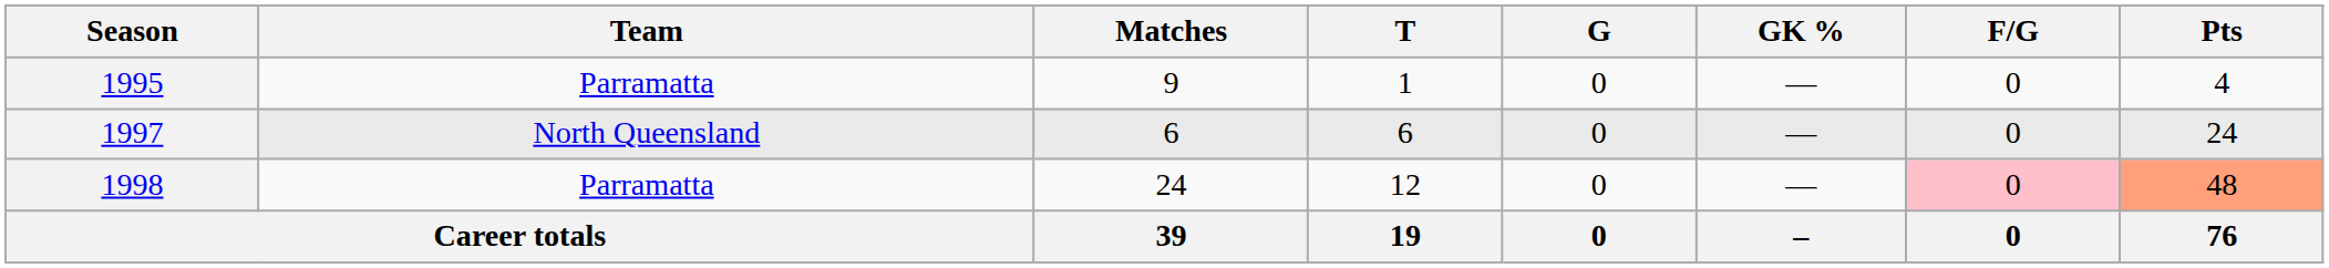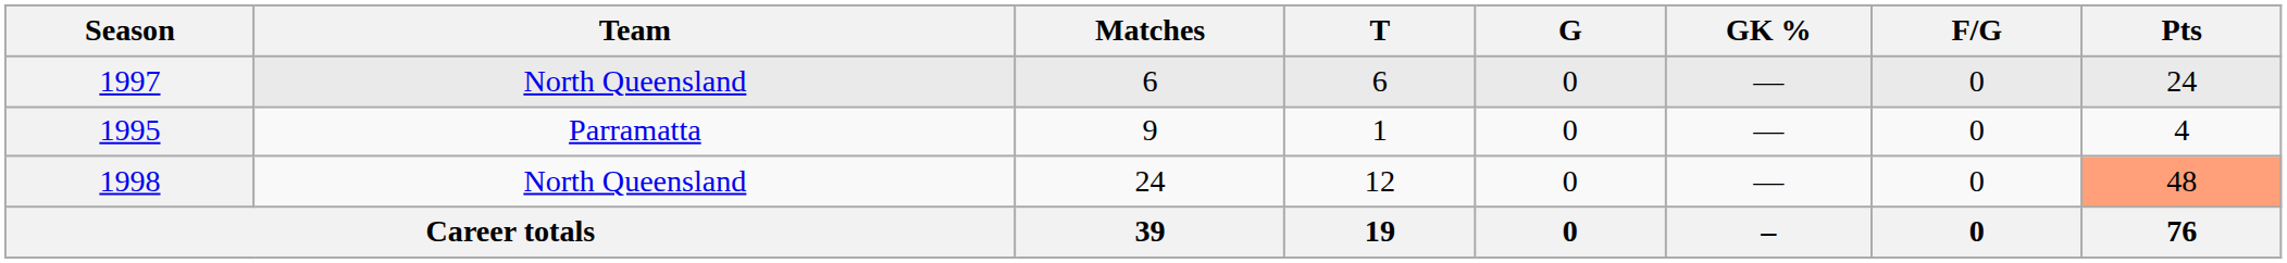 <table class="wikitable sortable"  style="font-size:90%; text-align:center; width:85%;">
 <tr>
 <th width=2%>Season</th>
 <th width=8%>Team</th>
 <th width=2%>Matches</th>
 <th width=2%>T</th>
 <th width=2%>G</th>
 <th width=2%>GK %</th>
 <th width=2%>F/G</th>
 <th width=2%>Pts</th>
-</tr>
-<tr>
-<th scope="row" style="text-align:center; font-weight:normal"><a href='#'>1995</a></th>
-<td style="text-align:center;"> <a href='#'>Parramatta</a></td>
-<td>9</td>
-<td>1</td>
-<td>0</td>
-<td>—</td>
-<td>0</td>
-<td>4</td>
 </tr>
 <tr style="background-color: #EAEAEA">
 <th scope="row" style="text-align:center; font-weight:normal"><a href='#'>1997</a></th>
 <td style="text-align:center;"> <a href='#'>North Queensland</a></td>
 <td>6</td>
 <td>6</td>
 <td>0</td>
 <td>—</td>
 <td>0</td>
 <td>24</td>
 </tr>
 <tr>
+<th scope="row" style="text-align:center; font-weight:normal"><a href='#'>1995</a></th>
+<td style="text-align:center;"> <a href='#'>Parramatta</a></td>
+<td>9</td>
+<td>1</td>
+<td>0</td>
+<td>—</td>
+<td>0</td>
+<td>4</td>
+</tr>
+<tr>
 <th scope="row" style="text-align:center; font-weight:normal"><a href='#'>1998</a></th>
-<td style="text-align:center;"> <a href='#'>Parramatta</a></td>
+<td style="text-align:center;"> <a href='#'>North Queensland</a></td>
 <td>24</td>
 <td>12</td>
 <td>0</td>
 <td>—</td>
-<td style="background: pink;">0</td>
+<td>0</td>
 <td style="background: lightsalmon;">48</td>
 </tr>
 <tr class="sortbottom">
 <th colspan=2>Career totals</th>
 <th>39</th>
 <th>19</th>
 <th>0</th>
 <th>–</th>
 <th>0</th>
 <th>76</th>
 </tr>
 </table>
